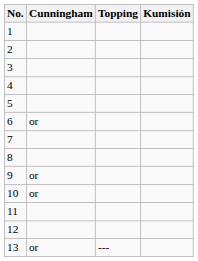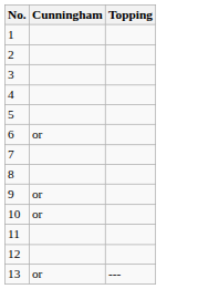 <table class="wikitable">
 <tr>
 <th>No.</th>
 <th>Cunningham</th>
 <th>Topping</th>
-<th>Kumisión</th>
 </tr>
 <tr>
 <td>1</td>
-<td></td>
 <td></td>
 <td></td>
 </tr>
 <tr>
 <td>2</td>
 <td></td>
 <td></td>
-<td></td>
 </tr>
 <tr>
 <td>3</td>
-<td></td>
 <td></td>
 <td></td>
 </tr>
 <tr>
 <td>4</td>
 <td></td>
 <td></td>
-<td></td>
 </tr>
 <tr>
 <td>5</td>
-<td></td>
 <td></td>
 <td></td>
 </tr>
 <tr>
 <td>6</td>
 <td> or </td>
 <td></td>
-<td></td>
 </tr>
 <tr>
 <td>7</td>
-<td></td>
 <td></td>
 <td></td>
 </tr>
 <tr>
 <td>8</td>
 <td></td>
 <td></td>
-<td></td>
 </tr>
 <tr>
 <td>9</td>
 <td> or </td>
-<td></td>
 <td></td>
 </tr>
 <tr>
 <td>10</td>
 <td> or </td>
 <td></td>
-<td></td>
 </tr>
 <tr>
 <td>11</td>
-<td></td>
 <td></td>
 <td></td>
 </tr>
 <tr>
 <td>12</td>
 <td></td>
 <td></td>
-<td></td>
 </tr>
 <tr>
 <td>13</td>
 <td> or </td>
 <td>---</td>
-<td></td>
 </tr>
 </table>
